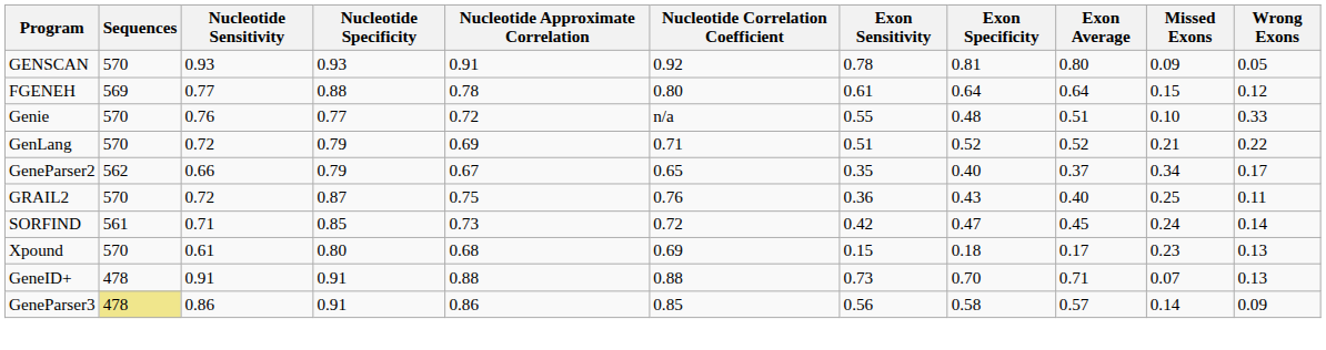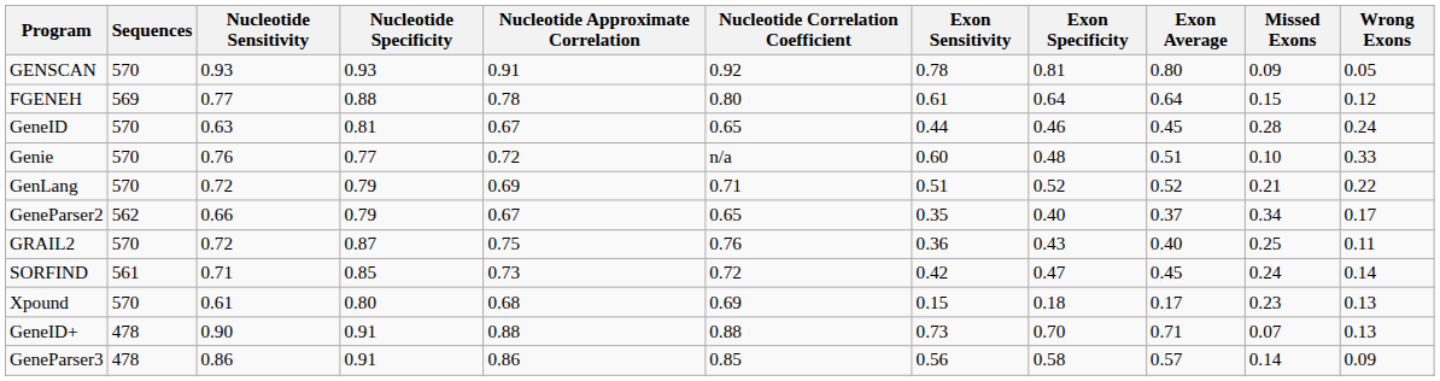 <table class="wikitable sortable">
 <tr>
 <th>Program</th>
 <th>Sequences</th>
 <th>Nucleotide Sensitivity</th>
 <th>Nucleotide Specificity</th>
 <th>Nucleotide Approximate Correlation</th>
 <th>Nucleotide Correlation Coefficient</th>
 <th>Exon Sensitivity</th>
 <th>Exon Specificity</th>
 <th>Exon Average</th>
 <th>Missed Exons</th>
 <th>Wrong Exons</th>
 </tr>
 <tr>
 <td>GENSCAN</td>
 <td>570</td>
 <td>0.93</td>
 <td>0.93</td>
 <td>0.91</td>
 <td>0.92</td>
 <td>0.78</td>
 <td>0.81</td>
 <td>0.80</td>
 <td>0.09</td>
 <td>0.05</td>
 </tr>
 <tr>
 <td>FGENEH</td>
 <td>569</td>
 <td>0.77</td>
 <td>0.88</td>
 <td>0.78</td>
 <td>0.80</td>
 <td>0.61</td>
 <td>0.64</td>
 <td>0.64</td>
 <td>0.15</td>
 <td>0.12</td>
 </tr>
 <tr>
+<td>GeneID</td>
+<td>570</td>
+<td>0.63</td>
+<td>0.81</td>
+<td>0.67</td>
+<td>0.65</td>
+<td>0.44</td>
+<td>0.46</td>
+<td>0.45</td>
+<td>0.28</td>
+<td>0.24</td>
+</tr>
+<tr>
 <td>Genie</td>
 <td>570</td>
 <td>0.76</td>
 <td>0.77</td>
 <td>0.72</td>
 <td>n/a</td>
-<td>0.55</td>
+<td>0.60</td>
 <td>0.48</td>
 <td>0.51</td>
 <td>0.10</td>
 <td>0.33</td>
 </tr>
 <tr>
 <td>GenLang</td>
 <td>570</td>
 <td>0.72</td>
 <td>0.79</td>
 <td>0.69</td>
 <td>0.71</td>
 <td>0.51</td>
 <td>0.52</td>
 <td>0.52</td>
 <td>0.21</td>
 <td>0.22</td>
 </tr>
 <tr>
 <td>GeneParser2</td>
 <td>562</td>
 <td>0.66</td>
 <td>0.79</td>
 <td>0.67</td>
 <td>0.65</td>
 <td>0.35</td>
 <td>0.40</td>
 <td>0.37</td>
 <td>0.34</td>
 <td>0.17</td>
 </tr>
 <tr>
 <td>GRAIL2</td>
 <td>570</td>
 <td>0.72</td>
 <td>0.87</td>
 <td>0.75</td>
 <td>0.76</td>
 <td>0.36</td>
 <td>0.43</td>
 <td>0.40</td>
 <td>0.25</td>
 <td>0.11</td>
 </tr>
 <tr>
 <td>SORFIND</td>
 <td>561</td>
 <td>0.71</td>
 <td>0.85</td>
 <td>0.73</td>
 <td>0.72</td>
 <td>0.42</td>
 <td>0.47</td>
 <td>0.45</td>
 <td>0.24</td>
 <td>0.14</td>
 </tr>
 <tr>
 <td>Xpound</td>
 <td>570</td>
 <td>0.61</td>
 <td>0.80</td>
 <td>0.68</td>
 <td>0.69</td>
 <td>0.15</td>
 <td>0.18</td>
 <td>0.17</td>
 <td>0.23</td>
 <td>0.13</td>
 </tr>
 <tr>
 <td>GeneID+</td>
 <td>478</td>
-<td>0.91</td>
+<td>0.90</td>
 <td>0.91</td>
 <td>0.88</td>
 <td>0.88</td>
 <td>0.73</td>
 <td>0.70</td>
 <td>0.71</td>
 <td>0.07</td>
 <td>0.13</td>
 </tr>
 <tr>
 <td>GeneParser3</td>
-<td style="background: khaki;">478</td>
+<td>478</td>
 <td>0.86</td>
 <td>0.91</td>
 <td>0.86</td>
 <td>0.85</td>
 <td>0.56</td>
 <td>0.58</td>
 <td>0.57</td>
 <td>0.14</td>
 <td>0.09</td>
 </tr>
 </table>
